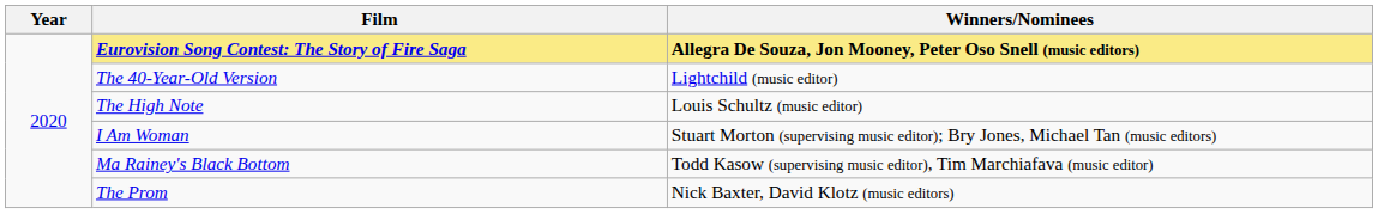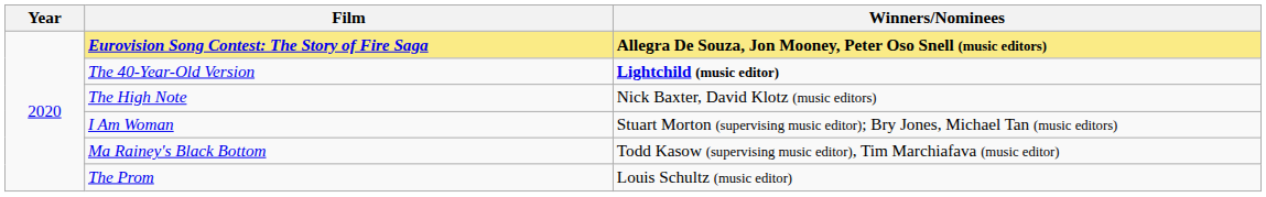 <table class="wikitable" width="95%" cellpadding="5">
 <tr>
 <th width="6%">Year</th>
 <th width="40%">Film</th>
 <th width="49%">Winners/Nominees</th>
 </tr>
 <tr>
 <td rowspan=6 style="text-align:center"><a href='#'>2020</a><br></td>
 <td style="background:#FAEB86;"><strong><em><a href='#'>Eurovision Song Contest: The Story of Fire Saga</a></em></strong></td>
 <td style="background:#FAEB86;"><strong>Allegra De Souza, Jon Mooney, Peter Oso Snell <small>(music editors)</small></strong></td>
 </tr>
 <tr>
 <td><em><a href='#'>The 40-Year-Old Version</a></em></td>
-<td><a href='#'>Lightchild</a> <small>(music editor)</small></td>
+<td><strong><a href='#'>Lightchild</a> <small>(music editor)</small></strong></td>
 </tr>
 <tr>
 <td><em><a href='#'>The High Note</a></em></td>
-<td>Louis Schultz <small>(music editor)</small></td>
+<td>Nick Baxter, David Klotz <small>(music editors)</small></td>
 </tr>
 <tr>
 <td><em><a href='#'>I Am Woman</a></em></td>
 <td>Stuart Morton <small>(supervising music editor)</small>; Bry Jones, Michael Tan <small>(music editors)</small></td>
 </tr>
 <tr>
 <td><em><a href='#'>Ma Rainey's Black Bottom</a></em></td>
 <td>Todd Kasow <small>(supervising music editor)</small>, Tim Marchiafava <small>(music editor)</small></td>
 </tr>
 <tr>
 <td><em><a href='#'>The Prom</a></em></td>
-<td>Nick Baxter, David Klotz <small>(music editors)</small></td>
+<td>Louis Schultz <small>(music editor)</small></td>
 </tr>
 </table>
